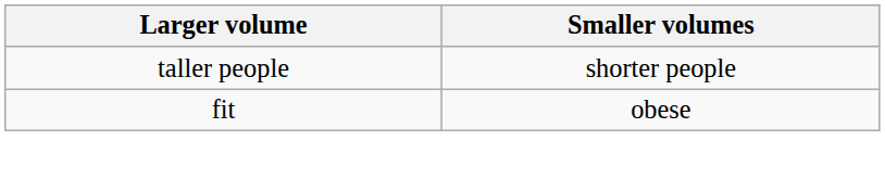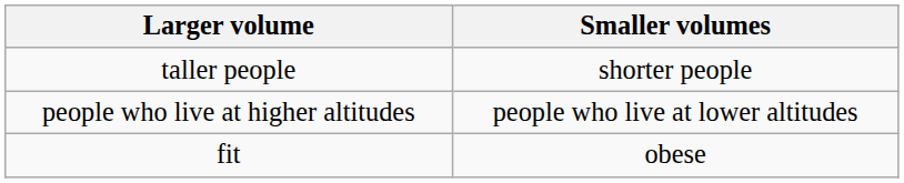 <table class="wikitable" style="text-align:center; width:60%;">
 <tr>
 <th scope="col" width="300">Larger volume</th>
 <th scope="col" width="300">Smaller volumes</th>
 </tr>
 <tr>
 <td>taller people</td>
 <td>shorter people</td>
 </tr>
 <tr>
+<td>people who live at higher altitudes</td>
+<td>people who live at lower altitudes</td>
+</tr>
+<tr>
 <td>fit</td>
 <td>obese</td>
 </tr>
 </table>
